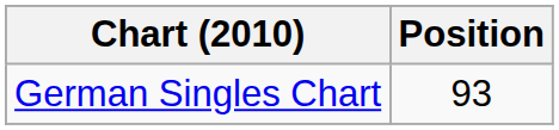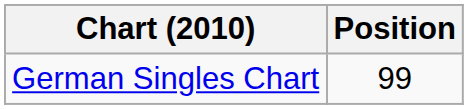 <table class="wikitable plainrowheaders" style="text-align:center;">
 <tr>
 <th>Chart (2010)</th>
 <th>Position</th>
 </tr>
 <tr>
 <td><a href='#'>German Singles Chart</a></td>
-<td>93</td>
+<td>99</td>
 </tr>
 </table>
